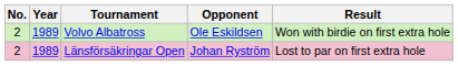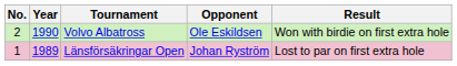 <table class="wikitable" style="font-size:95%;">
 <tr>
 <th>No.</th>
 <th>Year</th>
 <th>Tournament</th>
 <th>Opponent</th>
 <th>Result</th>
 </tr>
 <tr style="background:#D0F0C0;">
 <td align=center>2</td>
-<td><a href='#'>1989</a></td>
+<td><a href='#'>1990</a></td>
 <td><a href='#'>Volvo Albatross</a></td>
 <td> <a href='#'>Ole Eskildsen</a></td>
 <td>Won with birdie on first extra hole</td>
 </tr>
 <tr style="background:#F2C1D1;">
-<td align=center>2</td>
+<td align=center>1</td>
 <td><a href='#'>1989</a></td>
 <td><a href='#'>Länsförsäkringar Open</a></td>
 <td> <a href='#'>Johan Ryström</a></td>
 <td>Lost to par on first extra hole</td>
 </tr>
 </table>
